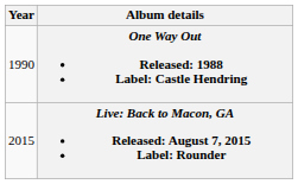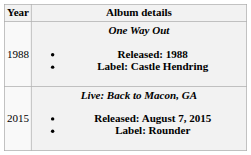 <table class="wikitable plainrowheaders" style="text-align:center;">
 <tr>
 <th scope="col">Year</th>
 <th scope="col" style="width:19em;">Album details</th>
 </tr>
 <tr>
-<td align="center">1990</td>
+<td align="center">1988</td>
 <th scope="row"><em>One Way Out</em><br><ul><li>Released: 1988</li><li>Label: Castle Hendring</li></ul></th>
 </tr>
 <tr>
 <td align="center">2015</td>
 <th scope="row"><em>Live: Back to Macon, GA</em><br><ul><li>Released: August 7, 2015</li><li>Label: Rounder</li></ul></th>
 </tr>
 </table>
